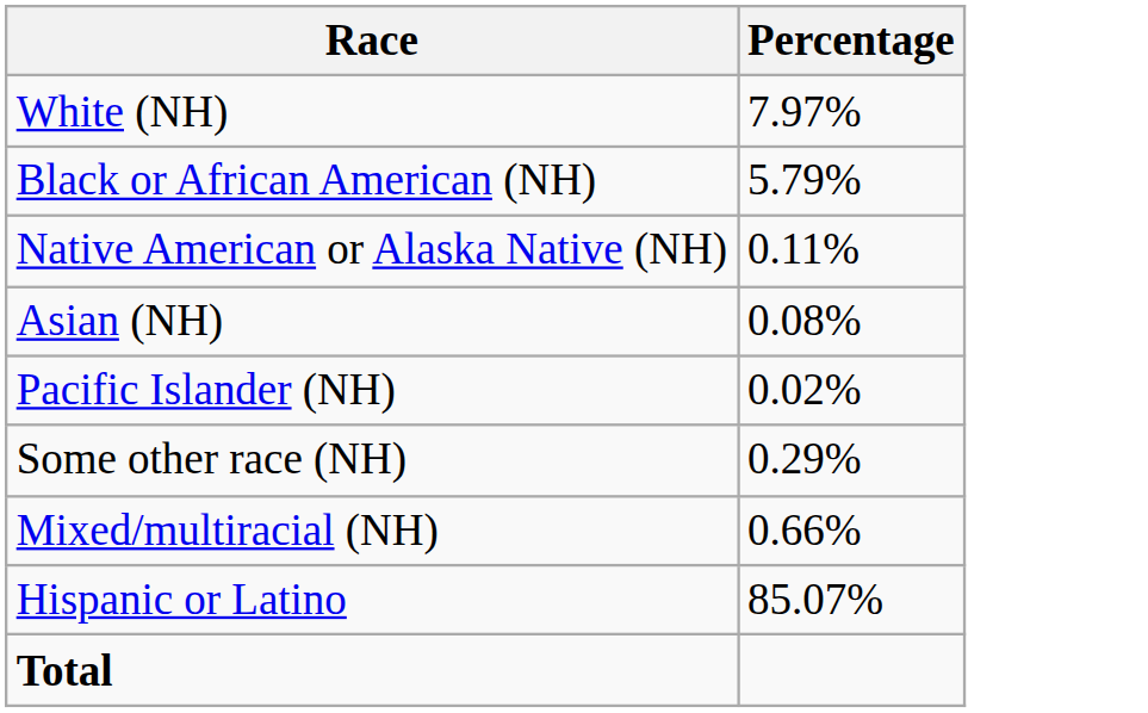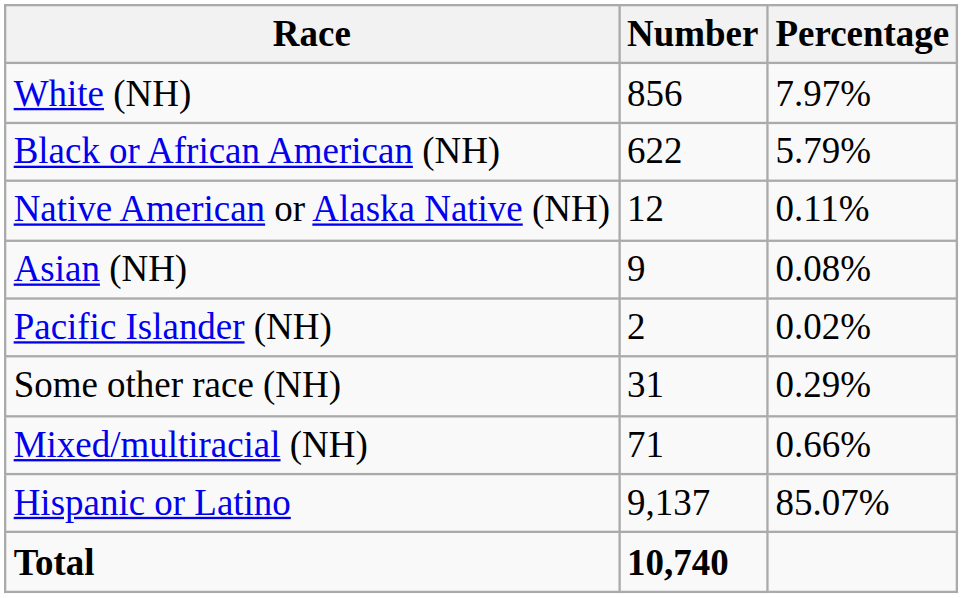 <table class="wikitable">
 <tr>
 <th>Race</th>
+<th>Number</th>
 <th>Percentage</th>
 </tr>
 <tr>
 <td><a href='#'>White</a> (NH)</td>
+<td>856</td>
 <td>7.97%</td>
 </tr>
 <tr>
 <td><a href='#'>Black or African American</a> (NH)</td>
+<td>622</td>
 <td>5.79%</td>
 </tr>
 <tr>
 <td><a href='#'>Native American</a> or <a href='#'>Alaska Native</a> (NH)</td>
+<td>12</td>
 <td>0.11%</td>
 </tr>
 <tr>
 <td><a href='#'>Asian</a> (NH)</td>
+<td>9</td>
 <td>0.08%</td>
 </tr>
 <tr>
 <td><a href='#'>Pacific Islander</a> (NH)</td>
+<td>2</td>
 <td>0.02%</td>
 </tr>
 <tr>
 <td>Some other race (NH)</td>
+<td>31</td>
 <td>0.29%</td>
 </tr>
 <tr>
 <td><a href='#'>Mixed/multiracial</a> (NH)</td>
+<td>71</td>
 <td>0.66%</td>
 </tr>
 <tr>
 <td><a href='#'>Hispanic or Latino</a></td>
+<td>9,137</td>
 <td>85.07%</td>
 </tr>
 <tr>
 <td><strong>Total</strong></td>
+<td><strong>10,740</strong></td>
 <td></td>
 </tr>
 </table>
